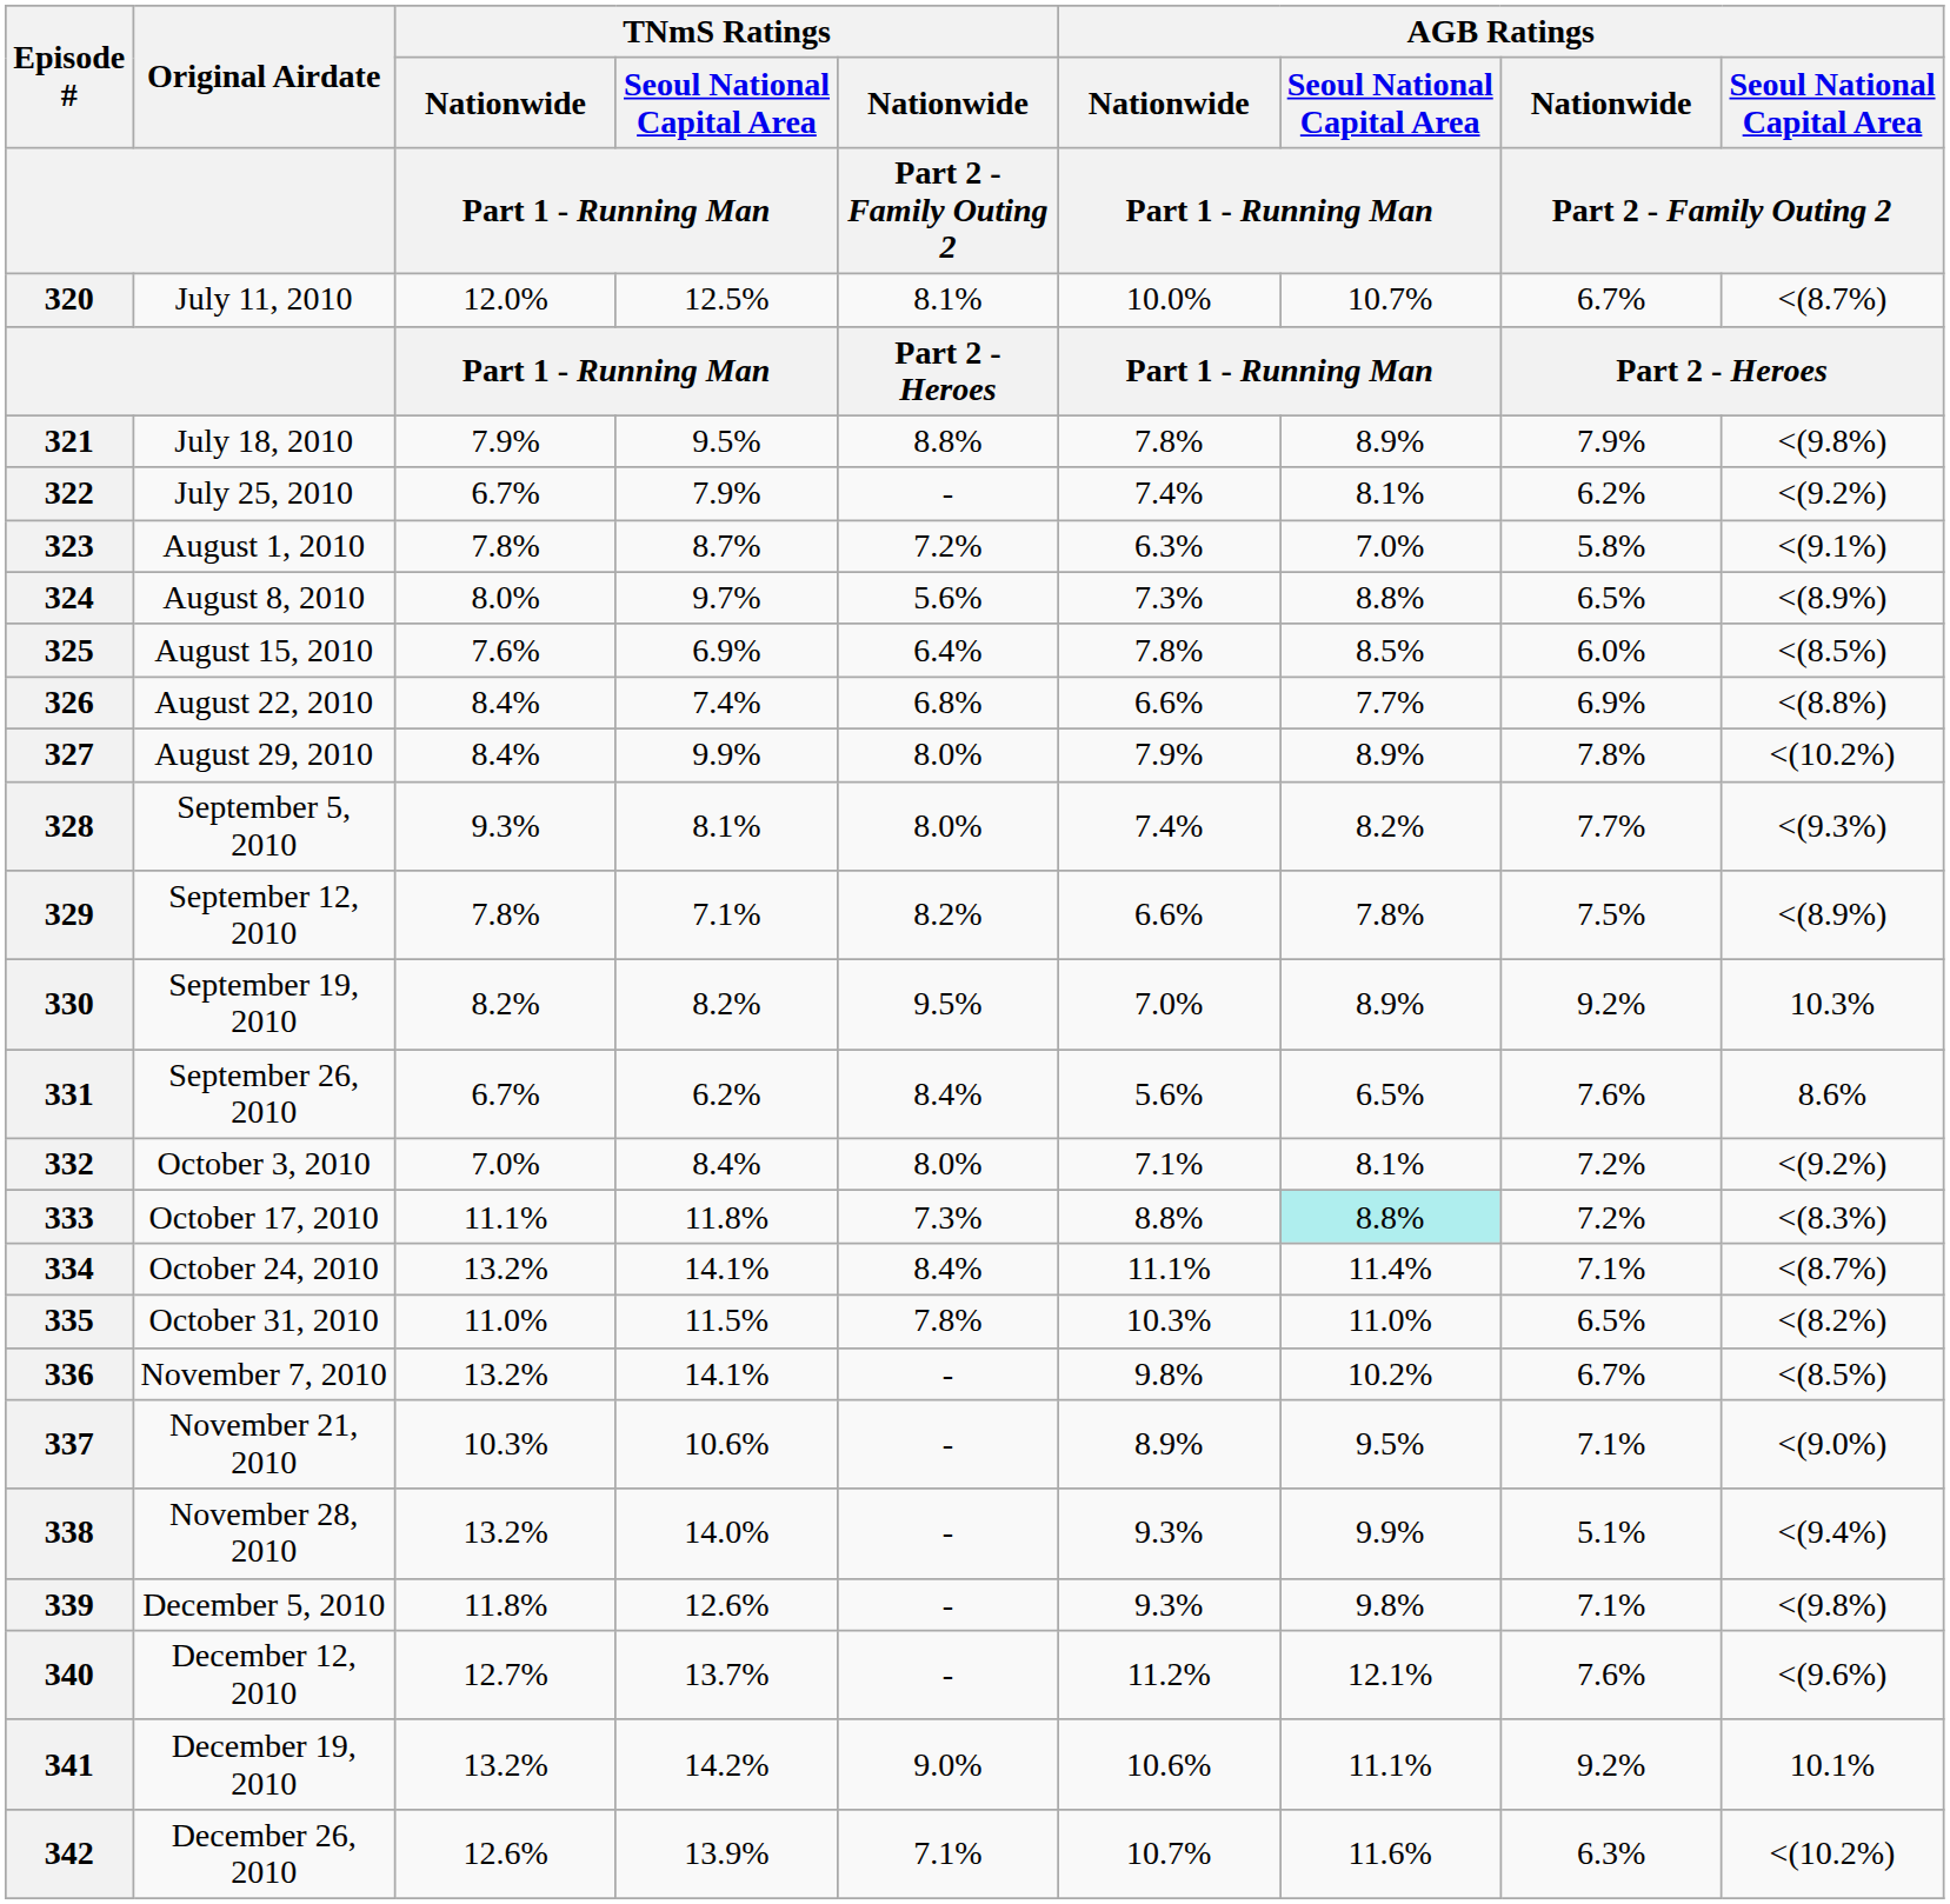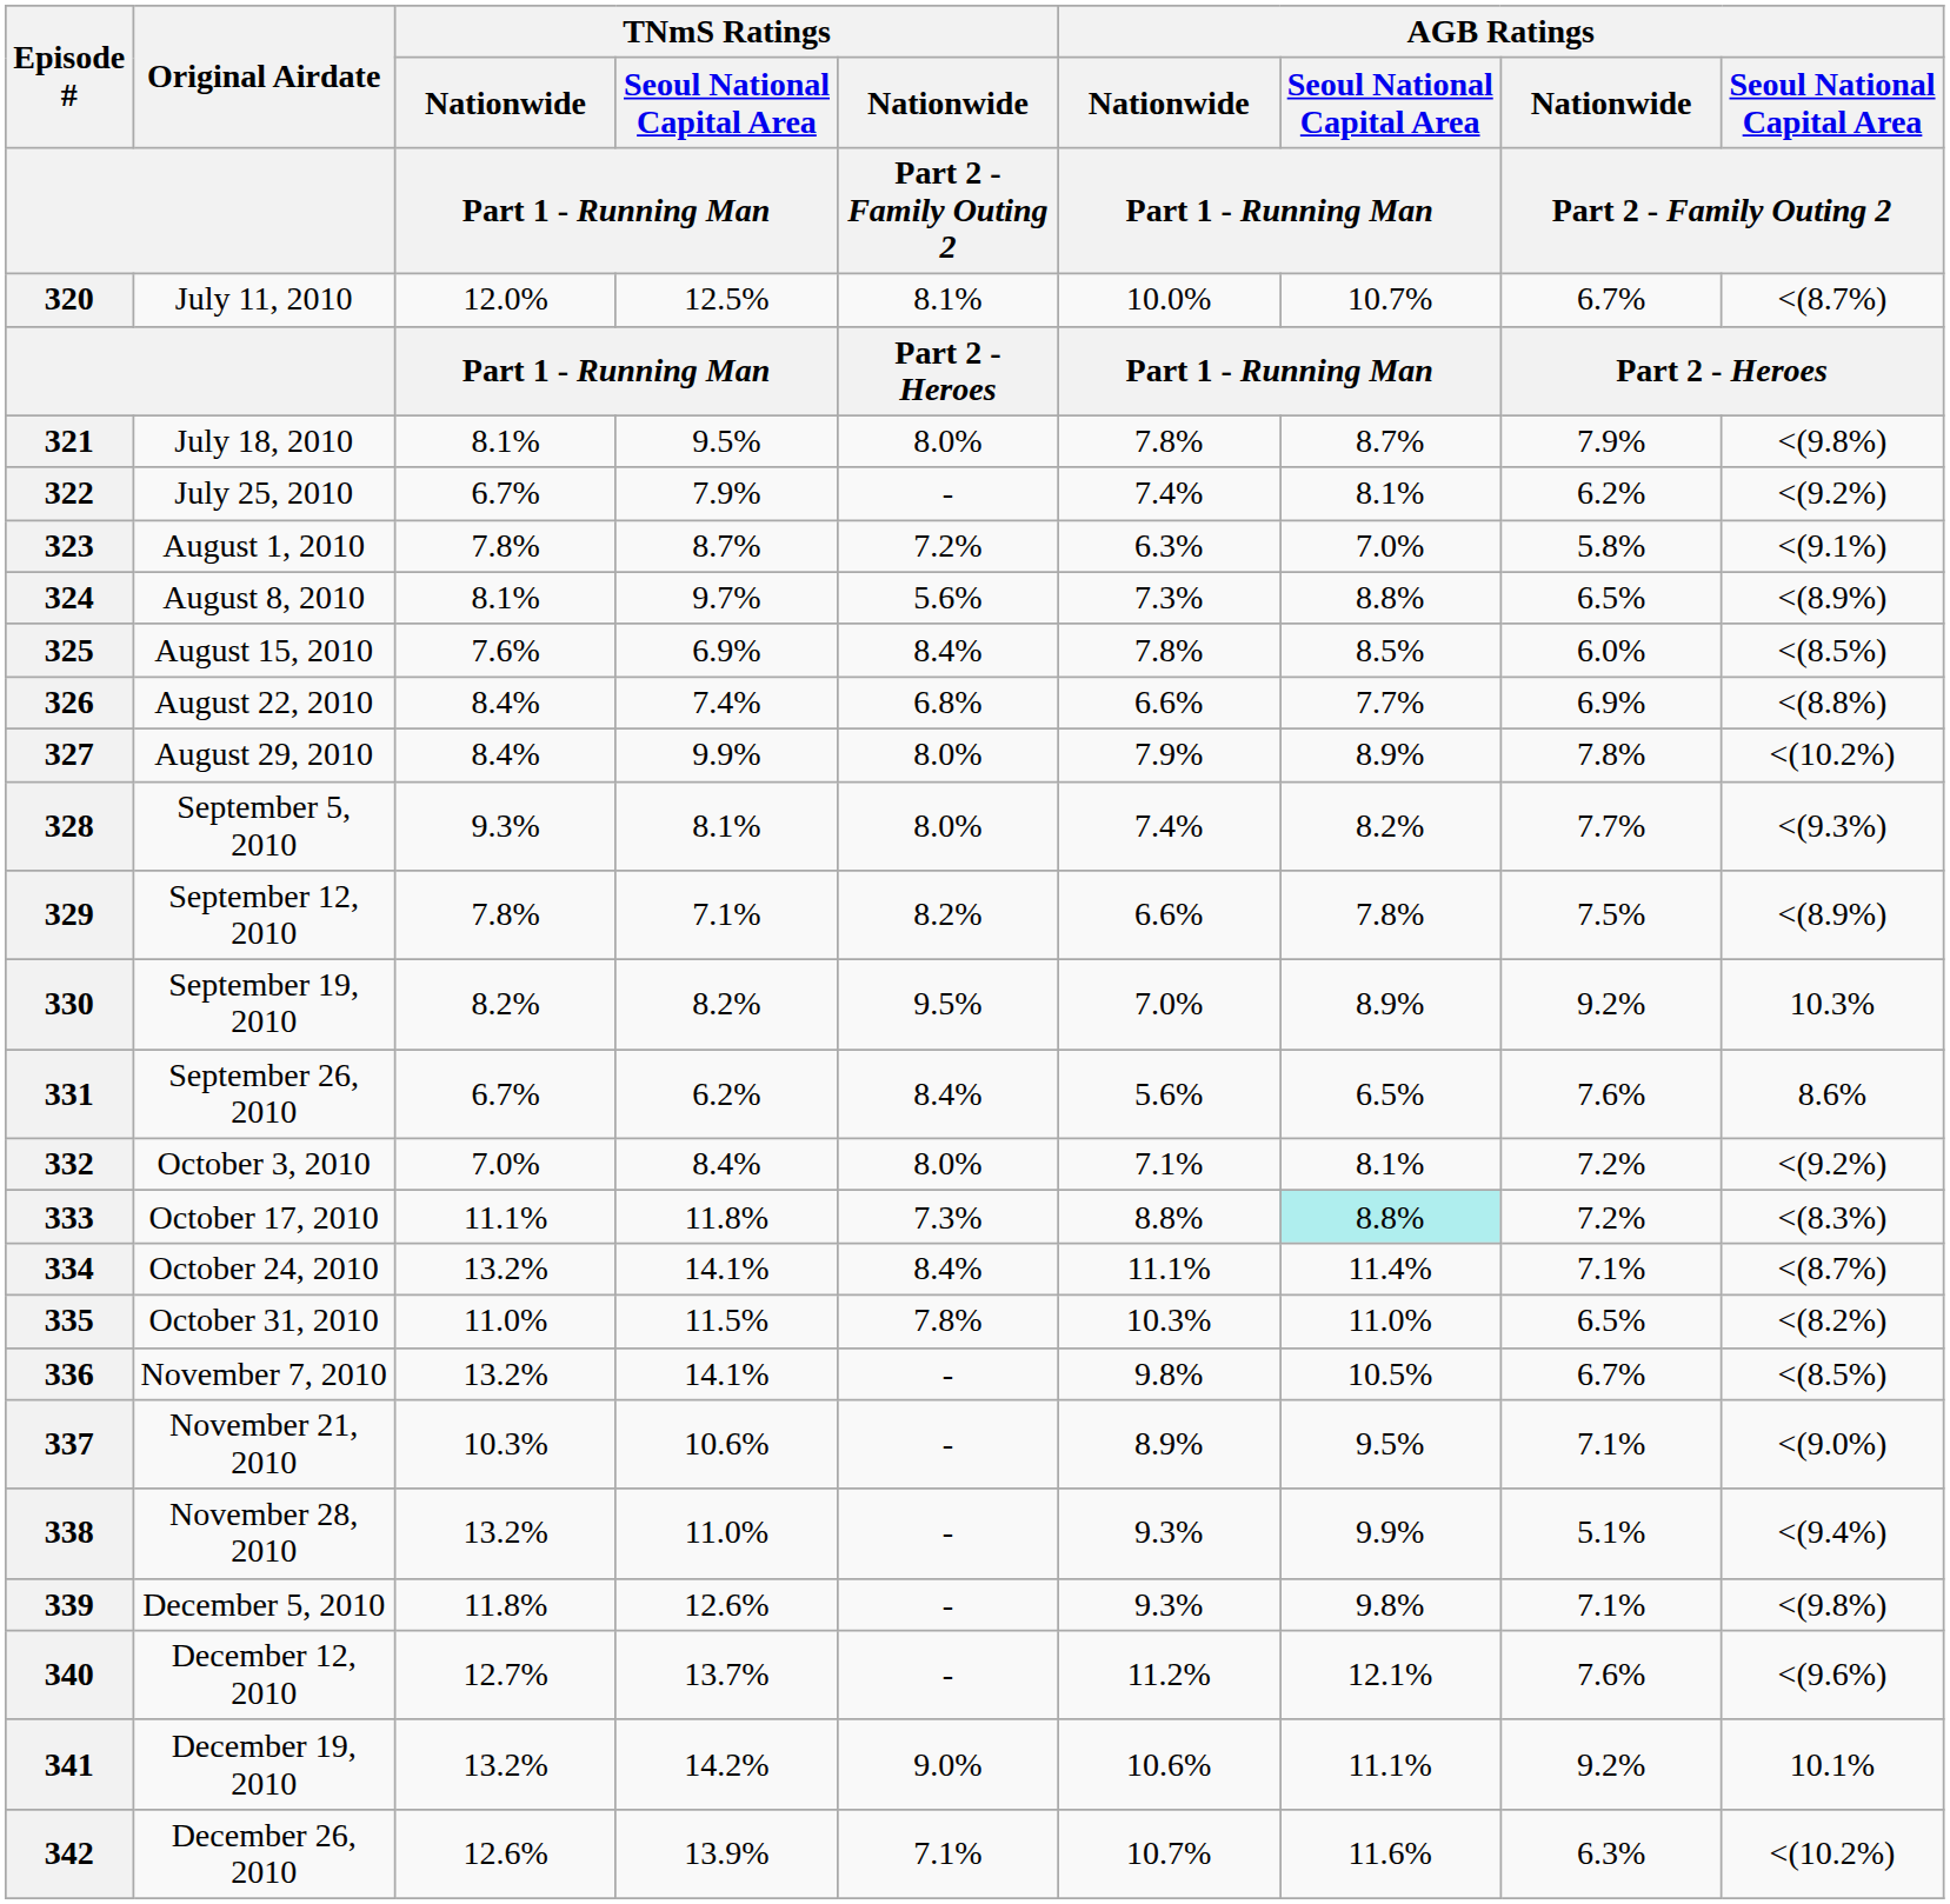 <table class=wikitable style="text-align:center">
 <tr>
 <th rowspan="2" style="width:40px;">Episode #</th>
 <th rowspan="2" style="width:120px;">Original Airdate</th>
 <th colspan="3">TNmS Ratings</th>
 <th colspan="4">AGB Ratings</th>
 </tr>
 <tr>
 <th width=100>Nationwide</th>
 <th width=100><a href='#'>Seoul National Capital Area</a></th>
 <th width=100>Nationwide</th>
 <th width=100>Nationwide</th>
 <th width=100><a href='#'>Seoul National Capital Area</a></th>
 <th width=100>Nationwide</th>
 <th width=100><a href='#'>Seoul National Capital Area</a></th>
 </tr>
 <tr>
 <th colspan="2"></th>
 <th colspan="2">Part 1 - <em>Running Man</em></th>
 <th>Part 2 - <em>Family Outing 2</em></th>
 <th colspan="2">Part 1 - <em>Running Man</em></th>
 <th colspan="2">Part 2 - <em>Family Outing 2</em></th>
 </tr>
 <tr>
 <th>320</th>
 <td>July 11, 2010</td>
 <td>12.0%</td>
 <td>12.5%</td>
 <td>8.1%</td>
 <td>10.0%</td>
 <td>10.7%</td>
 <td>6.7%</td>
 <td><(8.7%)</td>
 </tr>
 <tr>
 <th colspan="2"></th>
 <th colspan="2">Part 1 - <em>Running Man</em></th>
 <th>Part 2 - <em>Heroes</em></th>
 <th colspan="2">Part 1 - <em>Running Man</em></th>
 <th colspan="2">Part 2 - <em>Heroes</em></th>
 </tr>
 <tr>
 <th>321</th>
 <td>July 18, 2010</td>
-<td>7.9%</td>
+<td>8.1%</td>
 <td>9.5%</td>
-<td>8.8%</td>
+<td>8.0%</td>
 <td>7.8%</td>
-<td>8.9%</td>
+<td>8.7%</td>
 <td>7.9%</td>
 <td><(9.8%)</td>
 </tr>
 <tr>
 <th>322</th>
 <td>July 25, 2010</td>
 <td>6.7%</td>
 <td>7.9%</td>
 <td>-</td>
 <td>7.4%</td>
 <td>8.1%</td>
 <td>6.2%</td>
 <td><(9.2%)</td>
 </tr>
 <tr>
 <th>323</th>
 <td>August 1, 2010</td>
 <td>7.8%</td>
 <td>8.7%</td>
 <td>7.2%</td>
 <td>6.3%</td>
 <td>7.0%</td>
 <td>5.8%</td>
 <td><(9.1%)</td>
 </tr>
 <tr>
 <th>324</th>
 <td>August 8, 2010</td>
-<td>8.0%</td>
+<td>8.1%</td>
 <td>9.7%</td>
 <td>5.6%</td>
 <td>7.3%</td>
 <td>8.8%</td>
 <td>6.5%</td>
 <td><(8.9%)</td>
 </tr>
 <tr>
 <th>325</th>
 <td>August 15, 2010</td>
 <td>7.6%</td>
 <td>6.9%</td>
-<td>6.4%</td>
+<td>8.4%</td>
 <td>7.8%</td>
 <td>8.5%</td>
 <td>6.0%</td>
 <td><(8.5%)</td>
 </tr>
 <tr>
 <th>326</th>
 <td>August 22, 2010</td>
 <td>8.4%</td>
 <td>7.4%</td>
 <td>6.8%</td>
 <td>6.6%</td>
 <td>7.7%</td>
 <td>6.9%</td>
 <td><(8.8%)</td>
 </tr>
 <tr>
 <th>327</th>
 <td>August 29, 2010</td>
 <td>8.4%</td>
 <td>9.9%</td>
 <td>8.0%</td>
 <td>7.9%</td>
 <td>8.9%</td>
 <td>7.8%</td>
 <td><(10.2%)</td>
 </tr>
 <tr>
 <th>328</th>
 <td>September 5, 2010</td>
 <td>9.3%</td>
 <td>8.1%</td>
 <td>8.0%</td>
 <td>7.4%</td>
 <td>8.2%</td>
 <td>7.7%</td>
 <td><(9.3%)</td>
 </tr>
 <tr>
 <th>329</th>
 <td>September 12, 2010</td>
 <td>7.8%</td>
 <td>7.1%</td>
 <td>8.2%</td>
 <td>6.6%</td>
 <td>7.8%</td>
 <td>7.5%</td>
 <td><(8.9%)</td>
 </tr>
 <tr>
 <th>330</th>
 <td>September 19, 2010</td>
 <td>8.2%</td>
 <td>8.2%</td>
 <td>9.5%</td>
 <td>7.0%</td>
 <td>8.9%</td>
 <td>9.2%</td>
 <td>10.3%</td>
 </tr>
 <tr>
 <th>331</th>
 <td>September 26, 2010</td>
 <td>6.7%</td>
 <td>6.2%</td>
 <td>8.4%</td>
 <td>5.6%</td>
 <td>6.5%</td>
 <td>7.6%</td>
 <td>8.6%</td>
 </tr>
 <tr>
 <th>332</th>
 <td>October 3, 2010</td>
 <td>7.0%</td>
 <td>8.4%</td>
 <td>8.0%</td>
 <td>7.1%</td>
 <td>8.1%</td>
 <td>7.2%</td>
 <td><(9.2%)</td>
 </tr>
 <tr>
 <th>333</th>
 <td>October 17, 2010</td>
 <td>11.1%</td>
 <td>11.8%</td>
 <td>7.3%</td>
 <td>8.8%</td>
 <td style="background: paleturquoise;">8.8%</td>
 <td>7.2%</td>
 <td><(8.3%)</td>
 </tr>
 <tr>
 <th>334</th>
 <td>October 24, 2010</td>
 <td>13.2%</td>
 <td>14.1%</td>
 <td>8.4%</td>
 <td>11.1%</td>
 <td>11.4%</td>
 <td>7.1%</td>
 <td><(8.7%)</td>
 </tr>
 <tr>
 <th>335</th>
 <td>October 31, 2010</td>
 <td>11.0%</td>
 <td>11.5%</td>
 <td>7.8%</td>
 <td>10.3%</td>
 <td>11.0%</td>
 <td>6.5%</td>
 <td><(8.2%)</td>
 </tr>
 <tr>
 <th>336</th>
 <td>November 7, 2010</td>
 <td>13.2%</td>
 <td>14.1%</td>
 <td>-</td>
 <td>9.8%</td>
-<td>10.2%</td>
+<td>10.5%</td>
 <td>6.7%</td>
 <td><(8.5%)</td>
 </tr>
 <tr>
 <th>337</th>
 <td>November 21, 2010</td>
 <td>10.3%</td>
 <td>10.6%</td>
 <td>-</td>
 <td>8.9%</td>
 <td>9.5%</td>
 <td>7.1%</td>
 <td><(9.0%)</td>
 </tr>
 <tr>
 <th>338</th>
 <td>November 28, 2010</td>
 <td>13.2%</td>
-<td>14.0%</td>
+<td>11.0%</td>
 <td>-</td>
 <td>9.3%</td>
 <td>9.9%</td>
 <td>5.1%</td>
 <td><(9.4%)</td>
 </tr>
 <tr>
 <th>339</th>
 <td>December 5, 2010</td>
 <td>11.8%</td>
 <td>12.6%</td>
 <td>-</td>
 <td>9.3%</td>
 <td>9.8%</td>
 <td>7.1%</td>
 <td><(9.8%)</td>
 </tr>
 <tr>
 <th>340</th>
 <td>December 12, 2010</td>
 <td>12.7%</td>
 <td>13.7%</td>
 <td>-</td>
 <td>11.2%</td>
 <td>12.1%</td>
 <td>7.6%</td>
 <td><(9.6%)</td>
 </tr>
 <tr>
 <th>341</th>
 <td>December 19, 2010</td>
 <td>13.2%</td>
 <td>14.2%</td>
 <td>9.0%</td>
 <td>10.6%</td>
 <td>11.1%</td>
 <td>9.2%</td>
 <td>10.1%</td>
 </tr>
 <tr>
 <th>342</th>
 <td>December 26, 2010</td>
 <td>12.6%</td>
 <td>13.9%</td>
 <td>7.1%</td>
 <td>10.7%</td>
 <td>11.6%</td>
 <td>6.3%</td>
 <td><(10.2%)</td>
 </tr>
 </table>
